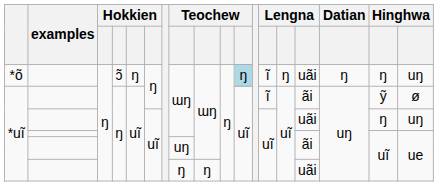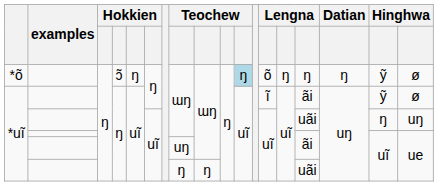 <table class="wikitable" style="text-align:center;">
 <tr>
 <th rowspan="2"></th>
 <th rowspan="2">examples</th>
 <th colspan="4">Hokkien</th>
 <th rowspan="8"></th>
 <th colspan="4">Teochew</th>
 <th rowspan="8"></th>
 <th colspan="3">Lengna</th>
 <th>Datian</th>
 <th colspan="2">Hinghwa</th>
 </tr>
 <tr>
 <th><br><br></th>
 <th></th>
 <th></th>
 <th></th>
 <th><br></th>
 <th><br></th>
 <th></th>
 <th></th>
 <th></th>
 <th></th>
 <th></th>
 <th></th>
 <th></th>
 <th></th>
 </tr>
 <tr>
 <td>*õ</td>
 <td style="text-align: left;"></td>
 <td rowspan="6">ŋ</td>
 <td>ɔ̃</td>
 <td>ŋ</td>
 <td rowspan="2">ŋ</td>
 <td rowspan="4">ɯŋ</td>
 <td rowspan="5">ɯŋ</td>
 <td rowspan="6">ŋ</td>
 <td style="background: lightblue;">ŋ</td>
-<td>ĩ</td>
-<td>ŋ</td>
-<td>uãi</td>
+<td>õ</td>
 <td>ŋ</td>
 <td>ŋ</td>
-<td>uŋ</td>
+<td>ŋ</td>
+<td>ỹ</td>
+<td>ø</td>
 </tr>
 <tr>
 <td rowspan="5">*uĩ</td>
 <td style="text-align: left;"></td>
 <td rowspan="5">ŋ</td>
 <td rowspan="5">uĩ</td>
 <td rowspan="5">uĩ</td>
 <td>ĩ</td>
 <td rowspan="5">uĩ</td>
 <td>ãi</td>
 <td rowspan="5">uŋ</td>
 <td>ỹ</td>
 <td>ø</td>
 </tr>
 <tr>
 <td style="text-align: left;"></td>
 <td rowspan="4">uĩ</td>
 <td rowspan="4">uĩ</td>
 <td>uãi</td>
 <td>ŋ</td>
 <td>uŋ</td>
 </tr>
 <tr>
 <td style="text-align: left;"></td>
 <td rowspan="2">ãi</td>
 <td rowspan="3">uĩ</td>
 <td rowspan="3">ue</td>
 </tr>
 <tr>
 <td style="text-align: left;"></td>
 <td>uŋ</td>
 </tr>
 <tr>
 <td style="text-align: left;"></td>
 <td>ŋ</td>
 <td>ŋ</td>
 <td>uãi</td>
 </tr>
 </table>
